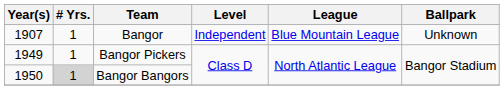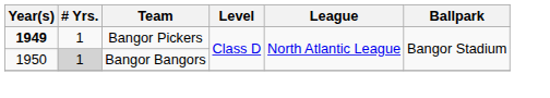 <table class="wikitable" style="text-align:center; font-size: 95%;">
 <tr>
 <th>Year(s)</th>
 <th># Yrs.</th>
 <th>Team</th>
 <th>Level</th>
 <th>League</th>
 <th>Ballpark</th>
 </tr>
 <tr>
-<td>1907</td>
-<td>1</td>
-<td>Bangor</td>
-<td><a href='#'>Independent</a></td>
-<td><a href='#'>Blue Mountain League</a></td>
-<td>Unknown</td>
-</tr>
-<tr>
-<td>1949</td>
+<td><strong>1949</strong></td>
 <td>1</td>
 <td>Bangor Pickers</td>
 <td rowspan=2><a href='#'>Class D</a></td>
 <td rowspan=2><a href='#'>North Atlantic League</a></td>
 <td rowspan=2>Bangor Stadium</td>
 </tr>
 <tr>
 <td>1950</td>
 <td style="background: lightgrey;">1</td>
 <td>Bangor Bangors</td>
 </tr>
 <tr>
 </tr>
 </table>
